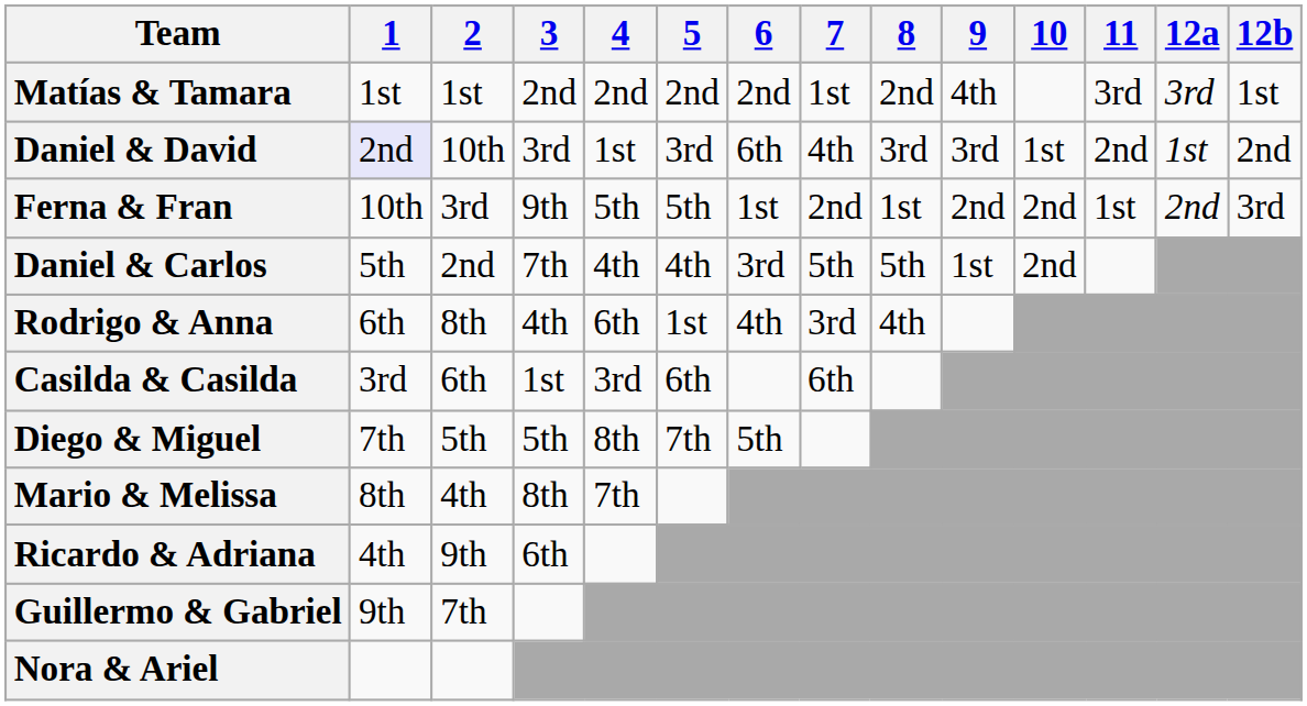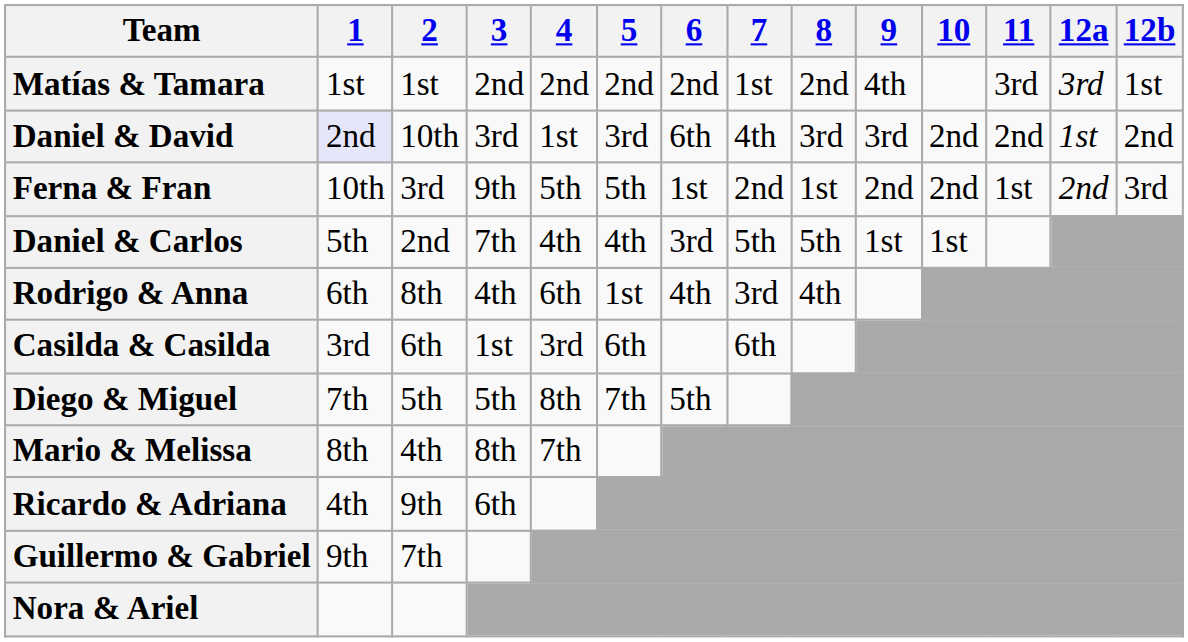 <table class="wikitable sortable" style="text-align:left;">
 <tr>
 <th scope="col" class="unsortable">Team</th>
 <th scope="col"><a href='#'>1</a></th>
 <th scope="col"><a href='#'>2</a></th>
 <th scope="col"><a href='#'>3</a></th>
 <th scope="col"><a href='#'>4</a></th>
 <th scope="col"><a href='#'>5</a></th>
 <th scope="col"><a href='#'>6</a></th>
 <th scope="col"><a href='#'>7</a></th>
 <th scope="col"><a href='#'>8</a></th>
 <th scope="col"><a href='#'>9</a></th>
 <th scope="col"><a href='#'>10</a></th>
 <th scope="col"><a href='#'>11</a></th>
 <th scope="col"><a href='#'>12a</a><span></span></th>
 <th scope="col"><a href='#'>12b</a></th>
 </tr>
 <tr>
 <th scope="row" style="text-align:left">Matías & Tamara</th>
 <td>1st</td>
 <td>1st</td>
 <td>2nd</td>
 <td>2nd</td>
 <td>2nd</td>
 <td>2nd</td>
 <td>1st</td>
 <td>2nd</td>
 <td>4th</td>
 <td></td>
 <td>3rd</td>
 <td><em>3rd</em></td>
 <td>1st</td>
 </tr>
 <tr>
 <th scope="row" style="text-align:left">Daniel & David</th>
 <td style="background: lavender;">2nd</td>
 <td>10th</td>
 <td>3rd</td>
 <td>1st</td>
 <td>3rd</td>
 <td>6th</td>
 <td>4th</td>
 <td>3rd</td>
 <td>3rd</td>
-<td>1st</td>
+<td>2nd</td>
 <td>2nd</td>
 <td><em>1st</em></td>
 <td>2nd</td>
 </tr>
 <tr>
 <th scope="row" style="text-align:left">Ferna & Fran</th>
 <td>10th</td>
 <td>3rd</td>
 <td>9th</td>
 <td>5th</td>
 <td>5th</td>
 <td>1st</td>
 <td>2nd</td>
 <td>1st</td>
 <td>2nd</td>
 <td>2nd</td>
 <td>1st</td>
 <td><em>2nd</em></td>
 <td>3rd</td>
 </tr>
 <tr>
 <th scope="row" style="text-align:left">Daniel & Carlos</th>
 <td>5th</td>
 <td>2nd</td>
 <td>7th</td>
 <td>4th</td>
 <td>4th</td>
 <td>3rd</td>
 <td>5th</td>
 <td>5th</td>
 <td>1st</td>
-<td>2nd</td>
+<td>1st</td>
 <td></td>
 <td colspan="2" bgcolor="darkgray"></td>
 </tr>
 <tr>
 <th scope="row" style="text-align:left">Rodrigo & Anna</th>
 <td>6th</td>
 <td>8th</td>
 <td>4th</td>
 <td>6th</td>
 <td>1st</td>
 <td>4th</td>
 <td>3rd</td>
 <td>4th</td>
 <td></td>
 <td colspan="4" bgcolor="darkgray"></td>
 </tr>
 <tr>
 <th scope="row" style="text-align:left">Casilda & Casilda</th>
 <td>3rd</td>
 <td>6th</td>
 <td>1st</td>
 <td>3rd</td>
 <td>6th</td>
 <td></td>
 <td>6th</td>
 <td></td>
 <td colspan="5" bgcolor="darkgray"></td>
 </tr>
 <tr>
 <th scope="row" style="text-align:left">Diego & Miguel</th>
 <td>7th</td>
 <td>5th</td>
 <td>5th</td>
 <td>8th</td>
 <td>7th</td>
 <td>5th</td>
 <td></td>
 <td colspan="6" bgcolor="darkgray"></td>
 </tr>
 <tr>
 <th scope="row" style="text-align:left">Mario & Melissa</th>
 <td>8th</td>
 <td>4th</td>
 <td>8th</td>
 <td>7th</td>
 <td></td>
 <td colspan="8" bgcolor="darkgray"></td>
 </tr>
 <tr>
 <th scope="row" style="text-align:left">Ricardo & Adriana</th>
 <td>4th</td>
 <td>9th</td>
 <td>6th</td>
 <td></td>
 <td colspan="9" bgcolor="darkgray"></td>
 </tr>
 <tr>
 <th scope="row" style="text-align:left">Guillermo & Gabriel</th>
 <td>9th</td>
 <td>7th</td>
 <td></td>
 <td colspan="10" bgcolor="darkgray"></td>
 </tr>
 <tr>
 <th scope="row" style="text-align:left">Nora & Ariel</th>
 <td></td>
 <td></td>
 <td colspan="11" bgcolor="darkgray"></td>
 </tr>
 </table>
